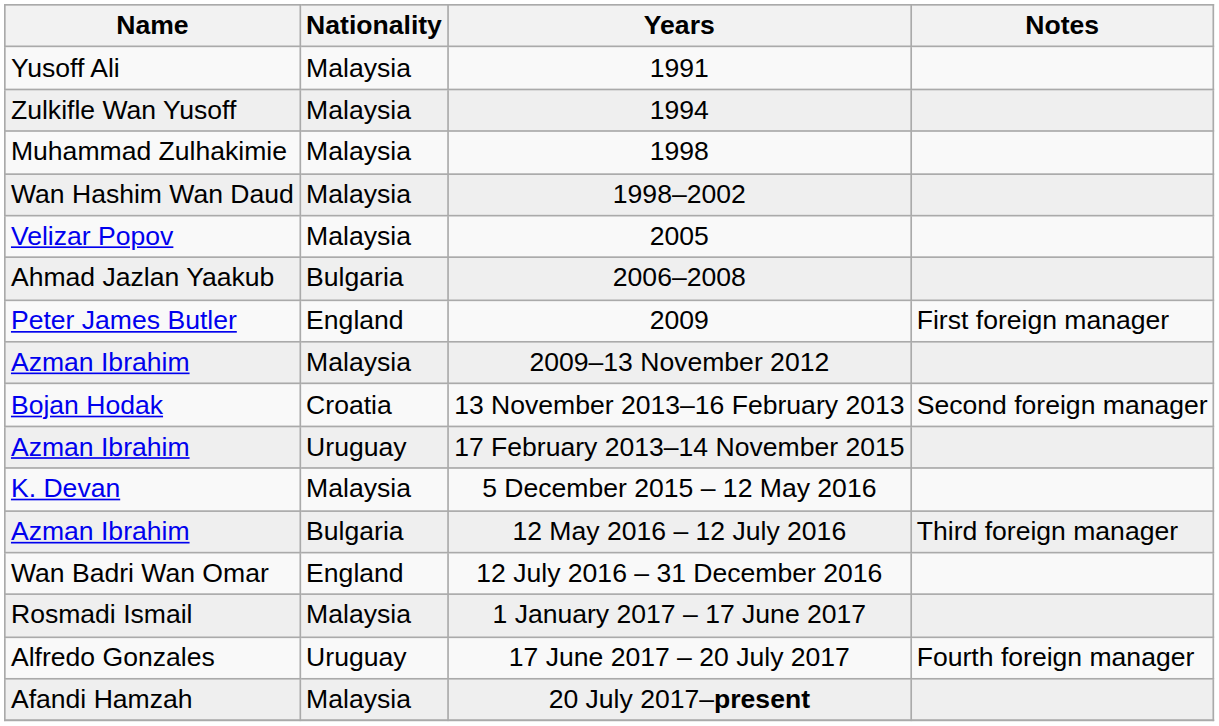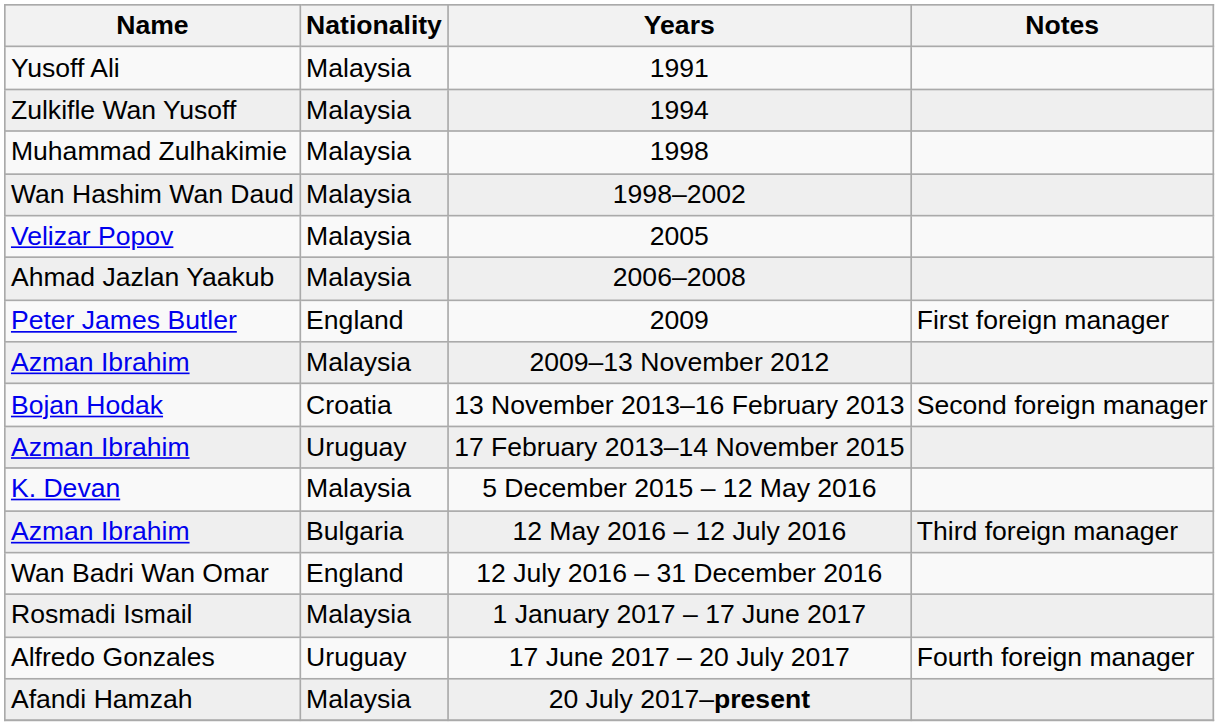 <table class="wikitable">
 <tr>
 <th style="background:; color:;">Name</th>
 <th style="background:; color:;">Nationality</th>
 <th style="background:; color:;">Years</th>
 <th style="background:; color:;">Notes</th>
 </tr>
 <tr>
 <td>Yusoff Ali</td>
 <td style="text-align:left;"> Malaysia</td>
 <td style="text-align:center;">1991</td>
 <td></td>
 </tr>
 <tr style="background:#efefef;">
 <td>Zulkifle Wan Yusoff</td>
 <td style="text-align:left;"> Malaysia</td>
 <td style="text-align:center;">1994</td>
 <td></td>
 </tr>
 <tr>
 <td>Muhammad Zulhakimie</td>
 <td style="text-align:left;"> Malaysia</td>
 <td style="text-align:center;">1998</td>
 <td></td>
 </tr>
 <tr style="background:#efefef;">
 <td>Wan Hashim Wan Daud</td>
 <td style="text-align:left;"> Malaysia</td>
 <td style="text-align:center;">1998–2002</td>
 <td></td>
 </tr>
 <tr>
 <td><a href='#'>Velizar Popov</a></td>
 <td style="text-align:left;"> Malaysia</td>
 <td style="text-align:center;">2005</td>
 <td></td>
 </tr>
 <tr style="background:#efefef;">
 <td>Ahmad Jazlan Yaakub</td>
-<td style="text-align:left;"> Bulgaria</td>
+<td style="text-align:left;"> Malaysia</td>
 <td style="text-align:center;">2006–2008</td>
 <td></td>
 </tr>
 <tr>
 <td><a href='#'>Peter James Butler</a></td>
 <td style="text-align:left;"> England</td>
 <td style="text-align:center;">2009</td>
 <td>First foreign manager</td>
 </tr>
 <tr style="background:#efefef;">
 <td><a href='#'>Azman Ibrahim</a></td>
 <td style="text-align:left;"> Malaysia</td>
 <td style="text-align:center;">2009–13 November 2012</td>
 <td></td>
 </tr>
 <tr>
 <td><a href='#'>Bojan Hodak</a></td>
 <td style="text-align:left;"> Croatia</td>
 <td style="text-align:center;">13 November 2013–16 February 2013</td>
 <td>Second foreign manager</td>
 </tr>
 <tr style="background:#efefef;">
 <td><a href='#'>Azman Ibrahim</a></td>
 <td style="text-align:left;"> Uruguay</td>
 <td style="text-align:center;">17 February 2013–14 November 2015</td>
 <td></td>
 </tr>
 <tr>
 <td><a href='#'>K. Devan</a></td>
 <td style="text-align:left;"> Malaysia</td>
 <td style="text-align:center;">5 December 2015 – 12 May 2016</td>
 <td></td>
 </tr>
 <tr style="background:#efefef;">
 <td><a href='#'>Azman Ibrahim</a></td>
 <td style="text-align:left;"> Bulgaria</td>
 <td style="text-align:center;">12 May 2016 – 12 July 2016</td>
 <td>Third foreign manager</td>
 </tr>
 <tr>
 <td>Wan Badri Wan Omar</td>
 <td style="text-align:left;"> England</td>
 <td style="text-align:center;">12 July 2016 – 31 December 2016</td>
 <td></td>
 </tr>
 <tr style="background:#efefef;">
 <td>Rosmadi Ismail</td>
 <td style="text-align:left;"> Malaysia</td>
 <td style="text-align:center;">1 January 2017 – 17 June 2017</td>
 <td></td>
 </tr>
 <tr>
 <td>Alfredo Gonzales</td>
 <td style="text-align:left;"> Uruguay</td>
 <td style="text-align:center;">17 June 2017 – 20 July 2017</td>
 <td>Fourth foreign manager</td>
 </tr>
 <tr style="background:#efefef;">
 <td>Afandi Hamzah</td>
 <td style="text-align:left;"> Malaysia</td>
 <td style="text-align:center;">20 July 2017–<strong>present</strong></td>
 <td></td>
 </tr>
 <tr>
 </tr>
 </table>
